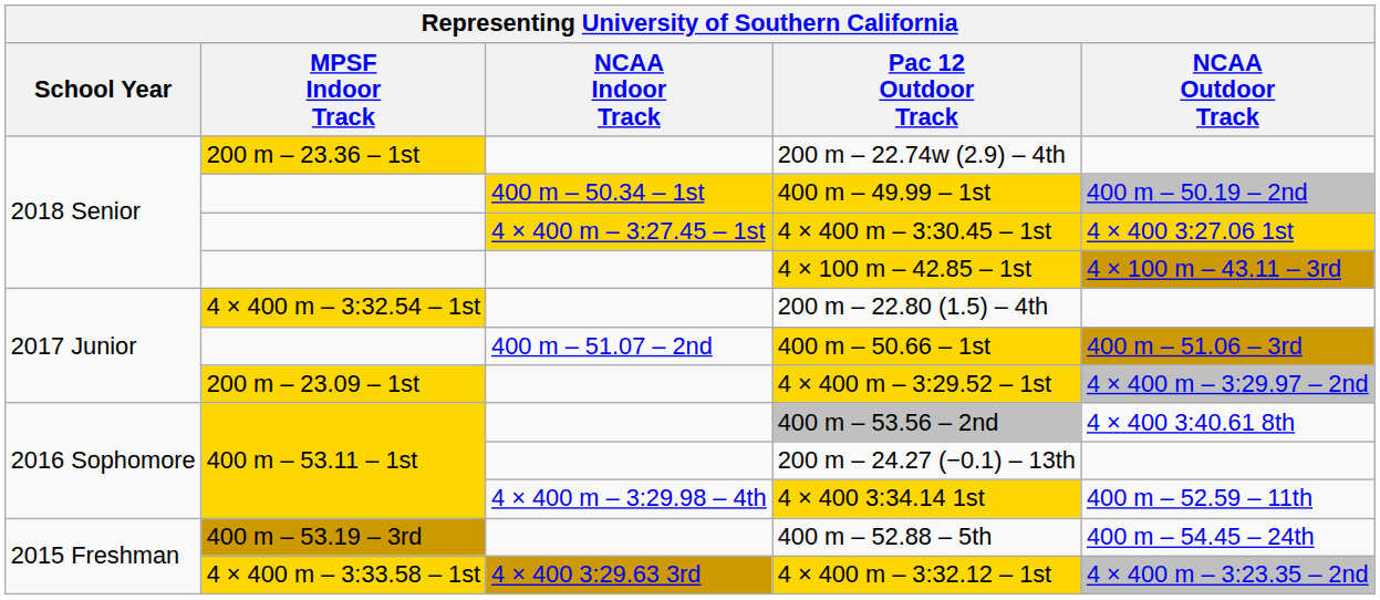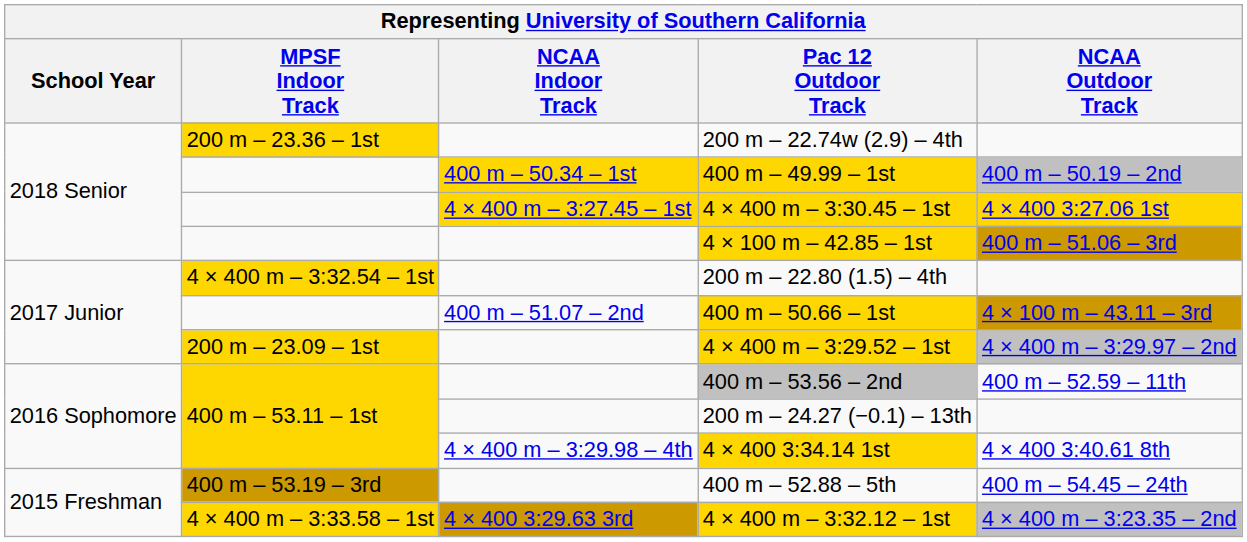 <table class="wikitable sortable">
 <tr>
 <th colspan="7">Representing <a href='#'>University of Southern California</a></th>
 </tr>
 <tr>
 <th>School Year</th>
 <th><a href='#'>MPSF</a><br><a href='#'>Indoor<br>Track</a></th>
 <th><a href='#'>NCAA</a><br><a href='#'>Indoor<br>Track</a></th>
 <th><a href='#'>Pac 12</a><br><a href='#'>Outdoor<br>Track</a></th>
 <th><a href='#'>NCAA</a><br><a href='#'>Outdoor<br>Track</a></th>
 </tr>
 <tr>
 <td Rowspan=4>2018 Senior</td>
 <td bgcolor=gold>200 m – 23.36 – 1st</td>
 <td></td>
 <td>200 m – 22.74w (2.9) – 4th</td>
 <td></td>
 </tr>
 <tr>
 <td></td>
 <td bgcolor=gold><a href='#'>400 m – 50.34 – 1st</a></td>
 <td bgcolor=gold>400 m – 49.99 – 1st</td>
 <td bgcolor=silver><a href='#'> 400 m – 50.19 – 2nd</a></td>
 </tr>
 <tr>
 <td></td>
 <td bgcolor=gold><a href='#'>4 × 400 m – 3:27.45 – 1st</a></td>
 <td bgcolor=gold>4 × 400 m – 3:30.45 – 1st</td>
 <td bgcolor=gold><a href='#'>4 × 400 3:27.06 1st</a></td>
 </tr>
 <tr>
 <td></td>
 <td></td>
 <td bgcolor=gold>4 × 100 m – 42.85 – 1st</td>
-<td bgcolor=cc9900><a href='#'>4 × 100 m – 43.11 – 3rd</a></td>
+<td bgcolor=cc9900><a href='#'>400 m – 51.06 – 3rd</a></td>
 </tr>
 <tr>
 <td Rowspan=3>2017 Junior</td>
 <td bgcolor=gold>4 × 400 m – 3:32.54 – 1st</td>
 <td></td>
 <td>200 m – 22.80 (1.5) – 4th</td>
 <td></td>
 </tr>
 <tr>
 <td></td>
 <td><a href='#'>400 m – 51.07 – 2nd</a></td>
 <td bgcolor=gold>400 m – 50.66 – 1st</td>
-<td bgcolor=cc9900><a href='#'>400 m – 51.06 – 3rd</a></td>
+<td bgcolor=cc9900><a href='#'>4 × 100 m – 43.11 – 3rd</a></td>
 </tr>
 <tr>
 <td bgcolor=gold>200 m – 23.09 – 1st</td>
 <td></td>
 <td bgcolor=gold>4 × 400 m – 3:29.52 – 1st</td>
 <td bgcolor=silver><a href='#'>4 × 400 m – 3:29.97 – 2nd</a></td>
 </tr>
 <tr>
 <td Rowspan=3>2016 Sophomore</td>
 <td Rowspan=3 bgcolor=gold>400 m – 53.11 – 1st</td>
 <td></td>
 <td bgcolor=silver>400 m – 53.56 – 2nd</td>
-<td><a href='#'>4 × 400 3:40.61 8th</a></td>
+<td><a href='#'>400 m – 52.59 – 11th</a></td>
 </tr>
 <tr>
 <td></td>
 <td>200 m – 24.27 (−0.1) – 13th</td>
 <td></td>
 </tr>
 <tr>
 <td><a href='#'>4 × 400 m – 3:29.98 – 4th</a></td>
 <td bgcolor=gold>4 × 400 3:34.14 1st</td>
-<td><a href='#'>400 m – 52.59 – 11th</a></td>
+<td><a href='#'>4 × 400 3:40.61 8th</a></td>
 </tr>
 <tr>
 <td Rowspan=2>2015 Freshman</td>
 <td bgcolor=cc9900>400 m – 53.19 – 3rd</td>
 <td></td>
 <td>400 m – 52.88 – 5th</td>
 <td><a href='#'> 400 m – 54.45 – 24th</a></td>
 </tr>
 <tr>
 <td bgcolor=gold>4 × 400 m – 3:33.58 – 1st</td>
 <td bgcolor=cc9900><a href='#'>4 × 400 3:29.63 3rd</a></td>
 <td bgcolor=gold>4 × 400 m – 3:32.12 – 1st</td>
 <td bgcolor=silver><a href='#'>4 × 400 m – 3:23.35 – 2nd</a></td>
 </tr>
 </table>
